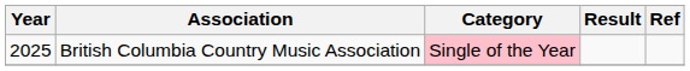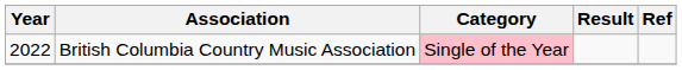 <table class="wikitable">
 <tr>
 <th>Year</th>
 <th>Association</th>
 <th>Category</th>
 <th>Result</th>
 <th>Ref</th>
 </tr>
 <tr>
-<td>2025</td>
+<td>2022</td>
 <td>British Columbia Country Music Association</td>
 <td style="background: pink;">Single of the Year</td>
 <td></td>
 <td></td>
 </tr>
 <tr>
 </tr>
 </table>
